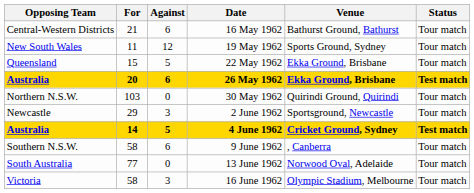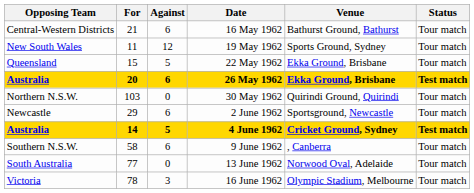 <table class=wikitable>
 <tr>
 <th>Opposing Team</th>
 <th>For</th>
 <th>Against</th>
 <th>Date</th>
 <th>Venue</th>
 <th>Status</th>
 </tr>
 <tr bgcolor=#fdfdfd>
 <td>Central-Western Districts</td>
 <td align=center width=40>21</td>
 <td align=center width=40>6</td>
 <td width=140 align=right>16 May 1962</td>
 <td>Bathurst Ground, <a href='#'>Bathurst</a></td>
 <td>Tour match</td>
 </tr>
 <tr bgcolor=#fdfdfd>
 <td><a href='#'>New South Wales</a></td>
 <td align=center width=40>11</td>
 <td align=center width=40>12</td>
 <td width=140 align=right>19 May 1962</td>
 <td>Sports Ground, Sydney</td>
 <td>Tour match</td>
 </tr>
 <tr bgcolor=#fdfdfd>
 <td><a href='#'>Queensland</a></td>
 <td align=center width=40>15</td>
 <td align=center width=40>5</td>
 <td width=140 align=right>22 May 1962</td>
 <td><a href='#'>Ekka Ground</a>, Brisbane</td>
 <td>Tour match</td>
 </tr>
 <tr bgcolor=gold>
 <td><strong><a href='#'>Australia</a></strong></td>
 <td align=center width=40><strong>20</strong></td>
 <td align=center width=40><strong>6</strong></td>
 <td width=140 align=right><strong>26 May 1962</strong></td>
 <td><strong><a href='#'>Ekka Ground</a>, Brisbane</strong></td>
 <td><strong>Test match</strong></td>
 </tr>
 <tr bgcolor=#fdfdfd>
 <td>Northern N.S.W.</td>
 <td align=center width=40>103</td>
 <td align=center width=40>0</td>
 <td width=140 align=right>30 May 1962</td>
 <td>Quirindi Ground, <a href='#'>Quirindi</a></td>
 <td>Tour match</td>
 </tr>
 <tr bgcolor=#fdfdfd>
 <td>Newcastle</td>
 <td align=center width=40>29</td>
-<td align=center width=40>3</td>
+<td align=center width=40>6</td>
 <td width=140 align=right>2 June 1962</td>
 <td>Sportsground, <a href='#'>Newcastle</a></td>
 <td>Tour match</td>
 </tr>
 <tr bgcolor=gold>
 <td><strong><a href='#'>Australia</a></strong></td>
 <td align=center width=40><strong>14</strong></td>
 <td align=center width=40><strong>5</strong></td>
 <td width=140 align=right><strong>4 June 1962</strong></td>
 <td><strong><a href='#'>Cricket Ground</a>, Sydney</strong></td>
 <td><strong>Test match</strong></td>
 </tr>
 <tr bgcolor=#fdfdfd>
 <td>Southern N.S.W.</td>
 <td align=center width=40>58</td>
 <td align=center width=40>6</td>
 <td width=140 align=right>9 June 1962</td>
 <td>, <a href='#'>Canberra</a></td>
 <td>Tour match</td>
 </tr>
 <tr bgcolor=#fdfdfd>
 <td><a href='#'>South Australia</a></td>
 <td align=center width=40>77</td>
 <td align=center width=40>0</td>
 <td width=140 align=right>13 June 1962</td>
 <td><a href='#'>Norwood Oval</a>, Adelaide</td>
 <td>Tour match</td>
 </tr>
 <tr bgcolor=#fdfdfd>
 <td><a href='#'>Victoria</a></td>
-<td align=center width=40>58</td>
+<td align=center width=40>78</td>
 <td align=center width=40>3</td>
 <td width=140 align=right>16 June 1962</td>
 <td><a href='#'>Olympic Stadium</a>, Melbourne</td>
 <td>Tour match</td>
 </tr>
 </table>
